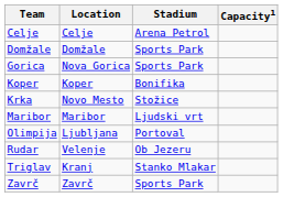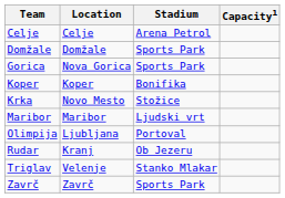 <table class="wikitable sortable" style="text-align: left;">
 <tr>
 <th>Team</th>
 <th>Location</th>
 <th>Stadium</th>
 <th>Capacity<sup>1</sup></th>
 </tr>
 <tr>
 <td><a href='#'>Celje</a></td>
 <td><a href='#'>Celje</a></td>
 <td><a href='#'>Arena Petrol</a></td>
 <td align="center"></td>
 </tr>
 <tr>
 <td><a href='#'>Domžale</a></td>
 <td><a href='#'>Domžale</a></td>
 <td><a href='#'>Sports Park</a></td>
 <td align="center"></td>
 </tr>
 <tr>
 <td><a href='#'>Gorica</a></td>
 <td><a href='#'>Nova Gorica</a></td>
 <td><a href='#'>Sports Park</a></td>
 <td align="center"></td>
 </tr>
 <tr>
 <td><a href='#'>Koper</a></td>
 <td><a href='#'>Koper</a></td>
 <td><a href='#'>Bonifika</a></td>
 <td align="center"></td>
 </tr>
 <tr>
 <td><a href='#'>Krka</a></td>
 <td><a href='#'>Novo Mesto</a></td>
 <td><a href='#'>Stožice</a></td>
 <td align="center"></td>
 </tr>
 <tr>
 <td><a href='#'>Maribor</a></td>
 <td><a href='#'>Maribor</a></td>
 <td><a href='#'>Ljudski vrt</a></td>
 <td align="center"></td>
 </tr>
 <tr>
 <td><a href='#'>Olimpija</a></td>
 <td><a href='#'>Ljubljana</a></td>
 <td><a href='#'>Portoval</a></td>
 <td align="center"></td>
 </tr>
 <tr>
 <td><a href='#'>Rudar</a></td>
-<td><a href='#'>Velenje</a></td>
+<td><a href='#'>Kranj</a></td>
 <td><a href='#'>Ob Jezeru</a></td>
 <td align="center"></td>
 </tr>
 <tr>
 <td><a href='#'>Triglav</a></td>
-<td><a href='#'>Kranj</a></td>
+<td><a href='#'>Velenje</a></td>
 <td><a href='#'>Stanko Mlakar</a></td>
 <td align="center"></td>
 </tr>
 <tr>
 <td><a href='#'>Zavrč</a></td>
 <td><a href='#'>Zavrč</a></td>
 <td><a href='#'>Sports Park</a></td>
 <td align="center"></td>
 </tr>
 </table>
